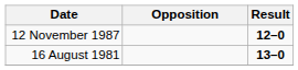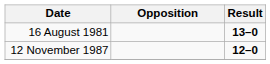 <table class="wikitable" style="float:left; margin-left:12px; ">
 <tr>
 <th width=140>Date</th>
 <th width=150>Opposition</th>
 <th width=50>Result</th>
 </tr>
 <tr>
+<td align=right>16 August 1981</td>
+<td></td>
+<td align=center><strong>13–0</strong></td>
+</tr>
+<tr>
 <td align=right>12 November 1987</td>
 <td></td>
 <td align=center><strong>12–0</strong></td>
 </tr>
 <tr>
-<td align=right>16 August 1981</td>
-<td></td>
-<td align=center><strong>13–0</strong></td>
-</tr>
-<tr>
 </tr>
 </table>
